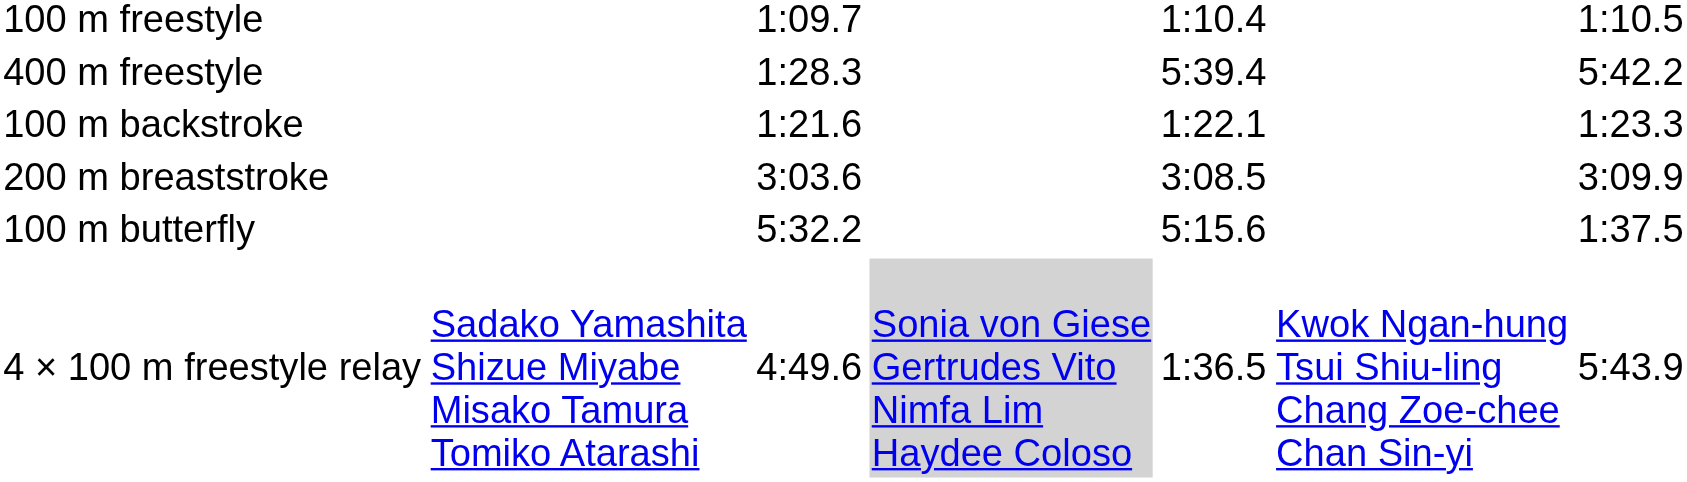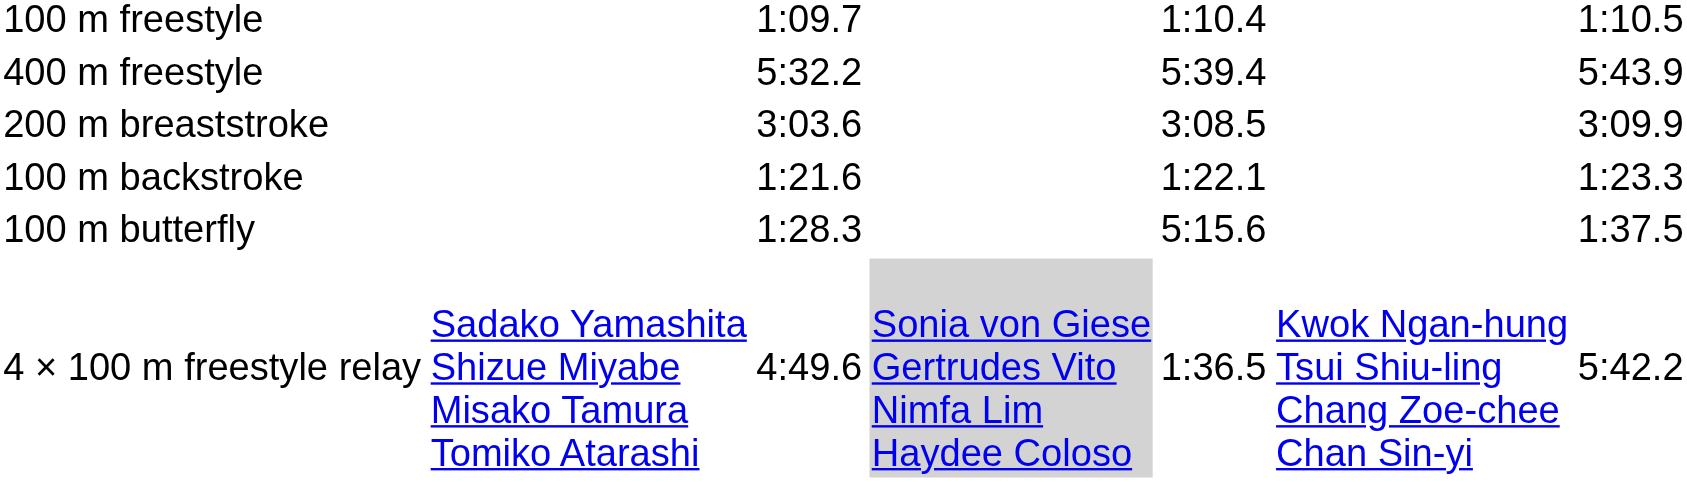 <table>
 <tr>
 <td>100 m freestyle<br></td>
 <td></td>
 <td>1:09.7</td>
 <td></td>
 <td>1:10.4</td>
 <td></td>
 <td>1:10.5</td>
 </tr>
 <tr>
 <td>400 m freestyle<br></td>
 <td></td>
-<td>1:28.3<br></td>
+<td>5:32.2<br></td>
 <td></td>
 <td>5:39.4</td>
 <td></td>
-<td>5:42.2</td>
+<td>5:43.9</td>
+</tr>
+<tr>
+<td>200 m breaststroke<br></td>
+<td></td>
+<td>3:03.6<br></td>
+<td></td>
+<td>3:08.5</td>
+<td></td>
+<td>3:09.9</td>
 </tr>
 <tr>
 <td>100 m backstroke<br></td>
 <td></td>
 <td>1:21.6</td>
 <td></td>
 <td>1:22.1</td>
 <td></td>
 <td>1:23.3</td>
 </tr>
 <tr>
-<td>200 m breaststroke<br></td>
-<td></td>
-<td>3:03.6<br></td>
-<td></td>
-<td>3:08.5</td>
-<td></td>
-<td>3:09.9</td>
-</tr>
-<tr>
 <td>100 m butterfly<br></td>
 <td></td>
-<td>5:32.2<br></td>
+<td>1:28.3<br></td>
 <td></td>
 <td>5:15.6</td>
 <td></td>
 <td>1:37.5</td>
 </tr>
 <tr>
 <td>4 × 100 m freestyle relay<br></td>
 <td><br><a href='#'>Sadako Yamashita</a><br><a href='#'>Shizue Miyabe</a><br><a href='#'>Misako Tamura</a><br><a href='#'>Tomiko Atarashi</a></td>
 <td>4:49.6<br></td>
 <td style="background: lightgrey;"><br><a href='#'>Sonia von Giese</a><br><a href='#'>Gertrudes Vito</a><br><a href='#'>Nimfa Lim</a><br><a href='#'>Haydee Coloso</a></td>
 <td>1:36.5</td>
 <td><br><a href='#'>Kwok Ngan-hung</a><br><a href='#'>Tsui Shiu-ling</a><br><a href='#'>Chang Zoe-chee</a><br><a href='#'>Chan Sin-yi</a></td>
-<td>5:43.9</td>
+<td>5:42.2</td>
 </tr>
 </table>
